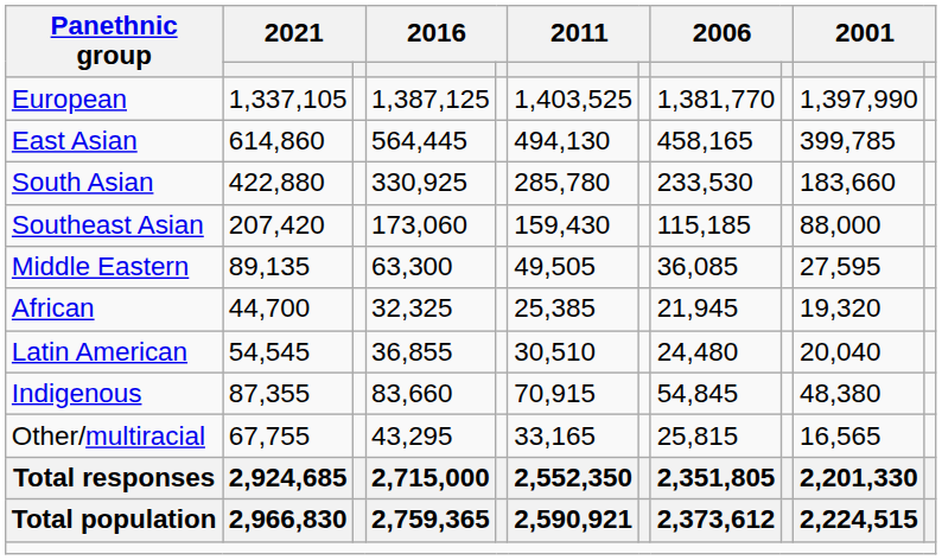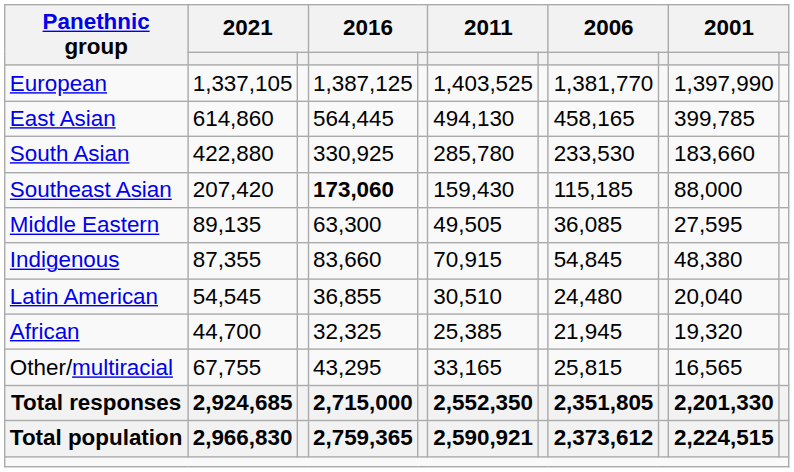 <table class="wikitable collapsible sortable">
 <tr>
 <th rowspan="2"><a href='#'>Panethnic</a><br>group</th>
 <th colspan="2">2021</th>
 <th colspan="2">2016</th>
 <th colspan="2">2011</th>
 <th colspan="2">2006</th>
 <th colspan="2">2001</th>
 </tr>
 <tr>
 <th><a href='#'></a></th>
 <th></th>
 <th></th>
 <th></th>
 <th></th>
 <th></th>
 <th></th>
 <th></th>
 <th></th>
 <th></th>
 </tr>
 <tr>
 <td><a href='#'>European</a></td>
 <td>1,337,105</td>
 <td></td>
 <td>1,387,125</td>
 <td></td>
 <td>1,403,525</td>
 <td></td>
 <td>1,381,770</td>
 <td></td>
 <td>1,397,990</td>
 <td></td>
 </tr>
 <tr>
 <td><a href='#'>East Asian</a></td>
 <td>614,860</td>
 <td></td>
 <td>564,445</td>
 <td></td>
 <td>494,130</td>
 <td></td>
 <td>458,165</td>
 <td></td>
 <td>399,785</td>
 <td></td>
 </tr>
 <tr>
 <td><a href='#'>South Asian</a></td>
 <td>422,880</td>
 <td></td>
 <td>330,925</td>
 <td></td>
 <td>285,780</td>
 <td></td>
 <td>233,530</td>
 <td></td>
 <td>183,660</td>
 <td></td>
 </tr>
 <tr>
 <td><a href='#'>Southeast Asian</a></td>
 <td>207,420</td>
 <td></td>
-<td>173,060</td>
+<td><strong>173,060</strong></td>
 <td></td>
 <td>159,430</td>
 <td></td>
 <td>115,185</td>
 <td></td>
 <td>88,000</td>
 <td></td>
 </tr>
 <tr>
 <td><a href='#'>Middle Eastern</a></td>
 <td>89,135</td>
 <td></td>
 <td>63,300</td>
 <td></td>
 <td>49,505</td>
 <td></td>
 <td>36,085</td>
 <td></td>
 <td>27,595</td>
 <td></td>
 </tr>
 <tr>
-<td><a href='#'>African</a></td>
-<td>44,700</td>
+<td><a href='#'>Indigenous</a></td>
+<td>87,355</td>
 <td></td>
-<td>32,325</td>
+<td>83,660</td>
 <td></td>
-<td>25,385</td>
+<td>70,915</td>
 <td></td>
-<td>21,945</td>
+<td>54,845</td>
 <td></td>
-<td>19,320</td>
+<td>48,380</td>
 <td></td>
 </tr>
 <tr>
 <td><a href='#'>Latin American</a></td>
 <td>54,545</td>
 <td></td>
 <td>36,855</td>
 <td></td>
 <td>30,510</td>
 <td></td>
 <td>24,480</td>
 <td></td>
 <td>20,040</td>
 <td></td>
 </tr>
 <tr>
-<td><a href='#'>Indigenous</a></td>
-<td>87,355</td>
+<td><a href='#'>African</a></td>
+<td>44,700</td>
 <td></td>
-<td>83,660</td>
+<td>32,325</td>
 <td></td>
-<td>70,915</td>
+<td>25,385</td>
 <td></td>
-<td>54,845</td>
+<td>21,945</td>
 <td></td>
-<td>48,380</td>
+<td>19,320</td>
 <td></td>
 </tr>
 <tr>
 <td>Other/<a href='#'>multiracial</a></td>
 <td>67,755</td>
 <td></td>
 <td>43,295</td>
 <td></td>
 <td>33,165</td>
 <td></td>
 <td>25,815</td>
 <td></td>
 <td>16,565</td>
 <td></td>
 </tr>
 <tr class="sortbottom">
 <th>Total responses</th>
 <th>2,924,685</th>
 <th></th>
 <th>2,715,000</th>
 <th></th>
 <th>2,552,350</th>
 <th></th>
 <th>2,351,805</th>
 <th></th>
 <th>2,201,330</th>
 <th></th>
 </tr>
 <tr class="sortbottom">
 <th>Total population</th>
 <th>2,966,830</th>
 <th></th>
 <th>2,759,365</th>
 <th></th>
 <th>2,590,921</th>
 <th></th>
 <th>2,373,612</th>
 <th></th>
 <th>2,224,515</th>
 <th></th>
 </tr>
 <tr class="sortbottom">
 <td colspan="11"></td>
 </tr>
 </table>
